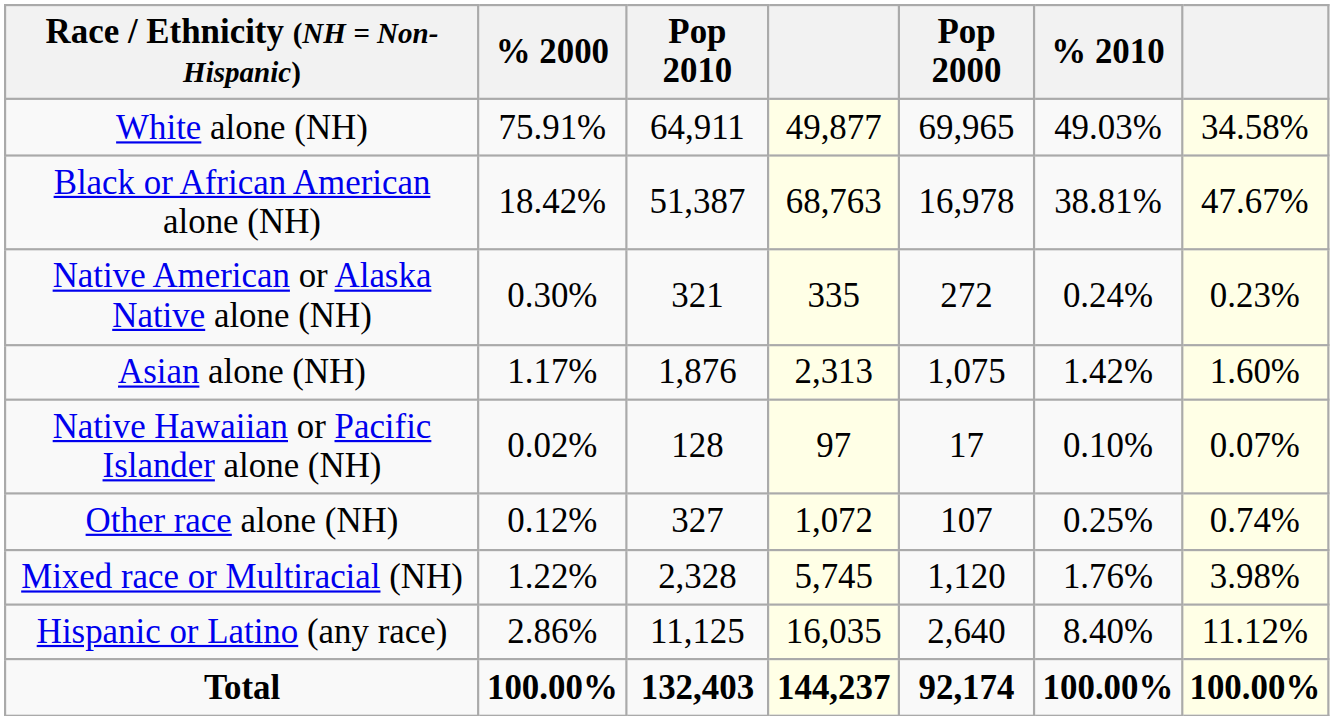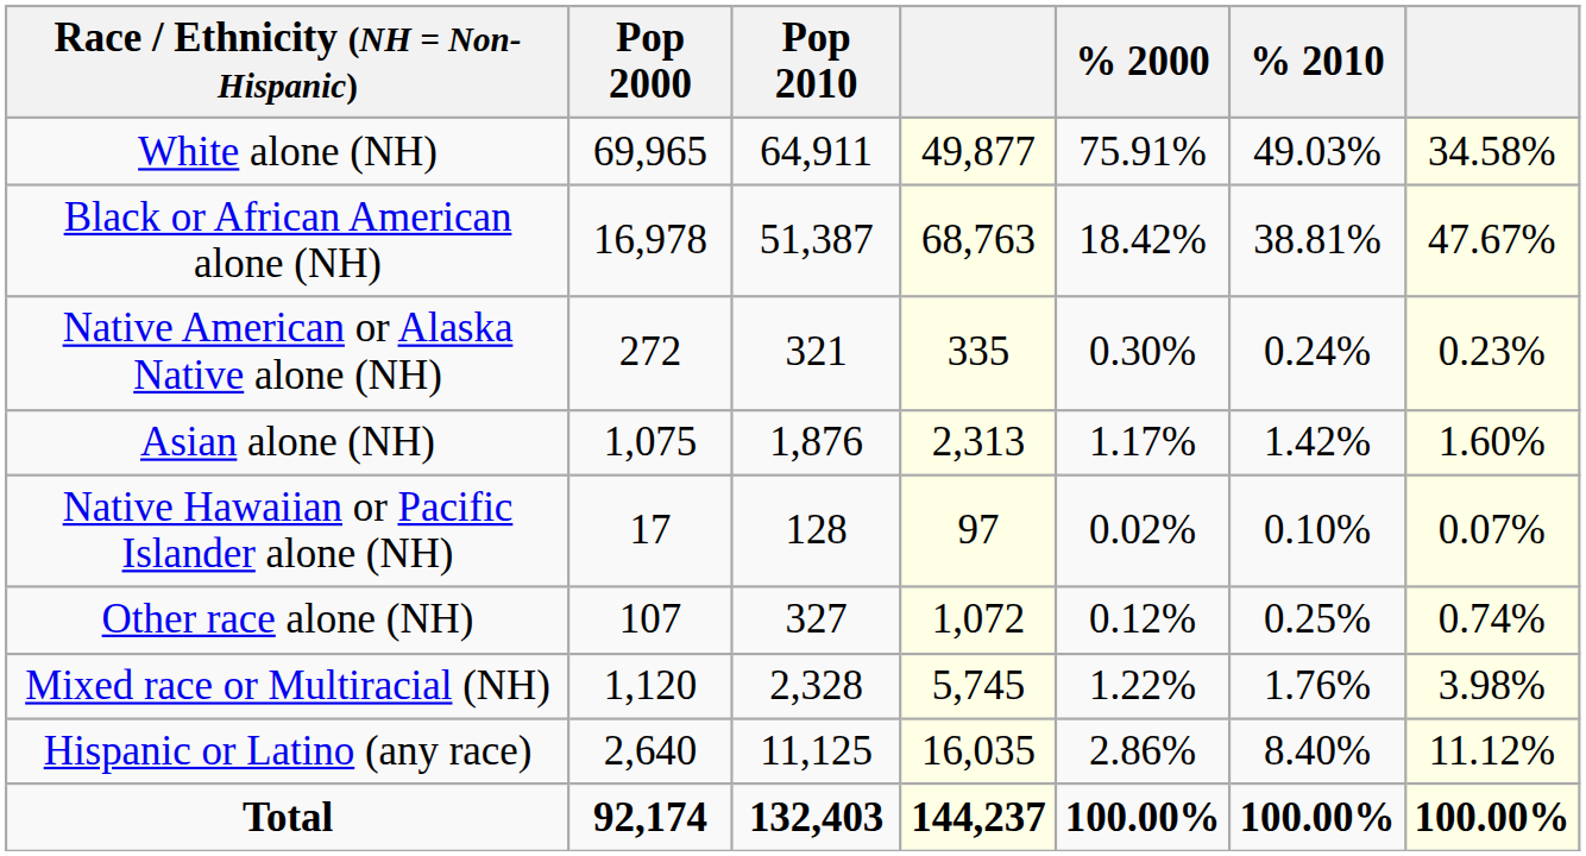 <table class="wikitable" style="text-align:center;">
 <tr>
 <th>Race / Ethnicity <small>(<em>NH = Non-Hispanic</em>)</small></th>
-<th>% 2000</th>
+<th>Pop 2000</th>
 <th>Pop 2010</th>
 <th></th>
-<th>Pop 2000</th>
+<th>% 2000</th>
 <th>% 2010</th>
 <th></th>
 </tr>
 <tr>
 <td><a href='#'>White</a> alone (NH)</td>
-<td>75.91%</td>
+<td>69,965</td>
 <td>64,911</td>
 <td style="background: #ffffe6;">49,877</td>
-<td>69,965</td>
+<td>75.91%</td>
 <td>49.03%</td>
 <td style="background: #ffffe6;">34.58%</td>
 </tr>
 <tr>
 <td><a href='#'>Black or African American</a> alone (NH)</td>
-<td>18.42%</td>
+<td>16,978</td>
 <td>51,387</td>
 <td style="background: #ffffe6;">68,763</td>
-<td>16,978</td>
+<td>18.42%</td>
 <td>38.81%</td>
 <td style="background: #ffffe6;">47.67%</td>
 </tr>
 <tr>
 <td><a href='#'>Native American</a> or <a href='#'>Alaska Native</a> alone (NH)</td>
-<td>0.30%</td>
+<td>272</td>
 <td>321</td>
 <td style="background: #ffffe6;">335</td>
-<td>272</td>
+<td>0.30%</td>
 <td>0.24%</td>
 <td style="background: #ffffe6;">0.23%</td>
 </tr>
 <tr>
 <td><a href='#'>Asian</a> alone (NH)</td>
-<td>1.17%</td>
+<td>1,075</td>
 <td>1,876</td>
 <td style="background: #ffffe6;">2,313</td>
-<td>1,075</td>
+<td>1.17%</td>
 <td>1.42%</td>
 <td style="background: #ffffe6;">1.60%</td>
 </tr>
 <tr>
 <td><a href='#'>Native Hawaiian</a> or <a href='#'>Pacific Islander</a> alone (NH)</td>
-<td>0.02%</td>
+<td>17</td>
 <td>128</td>
 <td style="background: #ffffe6;">97</td>
-<td>17</td>
+<td>0.02%</td>
 <td>0.10%</td>
 <td style="background: #ffffe6;">0.07%</td>
 </tr>
 <tr>
 <td><a href='#'>Other race</a> alone (NH)</td>
-<td>0.12%</td>
+<td>107</td>
 <td>327</td>
 <td style="background: #ffffe6;">1,072</td>
-<td>107</td>
+<td>0.12%</td>
 <td>0.25%</td>
 <td style="background: #ffffe6;">0.74%</td>
 </tr>
 <tr>
 <td><a href='#'>Mixed race or Multiracial</a> (NH)</td>
-<td>1.22%</td>
+<td>1,120</td>
 <td>2,328</td>
 <td style="background: #ffffe6;">5,745</td>
-<td>1,120</td>
+<td>1.22%</td>
 <td>1.76%</td>
 <td style="background: #ffffe6;">3.98%</td>
 </tr>
 <tr>
 <td><a href='#'>Hispanic or Latino</a> (any race)</td>
-<td>2.86%</td>
+<td>2,640</td>
 <td>11,125</td>
 <td style="background: #ffffe6;">16,035</td>
-<td>2,640</td>
+<td>2.86%</td>
 <td>8.40%</td>
 <td style="background: #ffffe6;">11.12%</td>
 </tr>
 <tr>
 <td><strong>Total</strong></td>
-<td><strong>100.00%</strong></td>
+<td><strong>92,174</strong></td>
 <td><strong>132,403</strong></td>
 <td style="background: #ffffe6;"><strong>144,237</strong></td>
-<td><strong>92,174</strong></td>
+<td><strong>100.00%</strong></td>
 <td><strong>100.00%</strong></td>
 <td style="background: #ffffe6;"><strong>100.00%</strong></td>
 </tr>
 </table>
